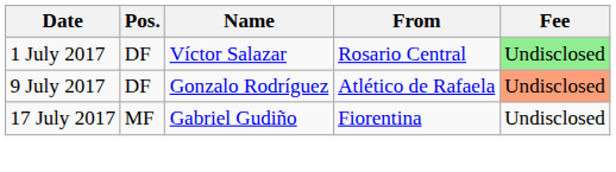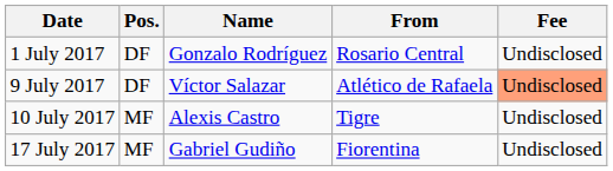 <table class="wikitable">
 <tr>
 <th>Date</th>
 <th>Pos.</th>
 <th>Name</th>
 <th>From</th>
 <th>Fee</th>
 </tr>
 <tr>
 <td>1 July 2017</td>
 <td>DF</td>
-<td> <a href='#'>Víctor Salazar</a></td>
+<td> <a href='#'>Gonzalo Rodríguez</a></td>
 <td> <a href='#'>Rosario Central</a></td>
-<td style="background: lightgreen;">Undisclosed</td>
+<td>Undisclosed</td>
 </tr>
 <tr>
 <td>9 July 2017</td>
 <td>DF</td>
-<td> <a href='#'>Gonzalo Rodríguez</a></td>
+<td> <a href='#'>Víctor Salazar</a></td>
 <td> <a href='#'>Atlético de Rafaela</a></td>
 <td style="background: lightsalmon;">Undisclosed</td>
+</tr>
+<tr>
+<td>10 July 2017</td>
+<td>MF</td>
+<td> <a href='#'>Alexis Castro</a></td>
+<td> <a href='#'>Tigre</a></td>
+<td>Undisclosed</td>
 </tr>
 <tr>
 <td>17 July 2017</td>
 <td>MF</td>
 <td> <a href='#'>Gabriel Gudiño</a></td>
 <td> <a href='#'>Fiorentina</a></td>
 <td>Undisclosed</td>
 </tr>
 </table>
